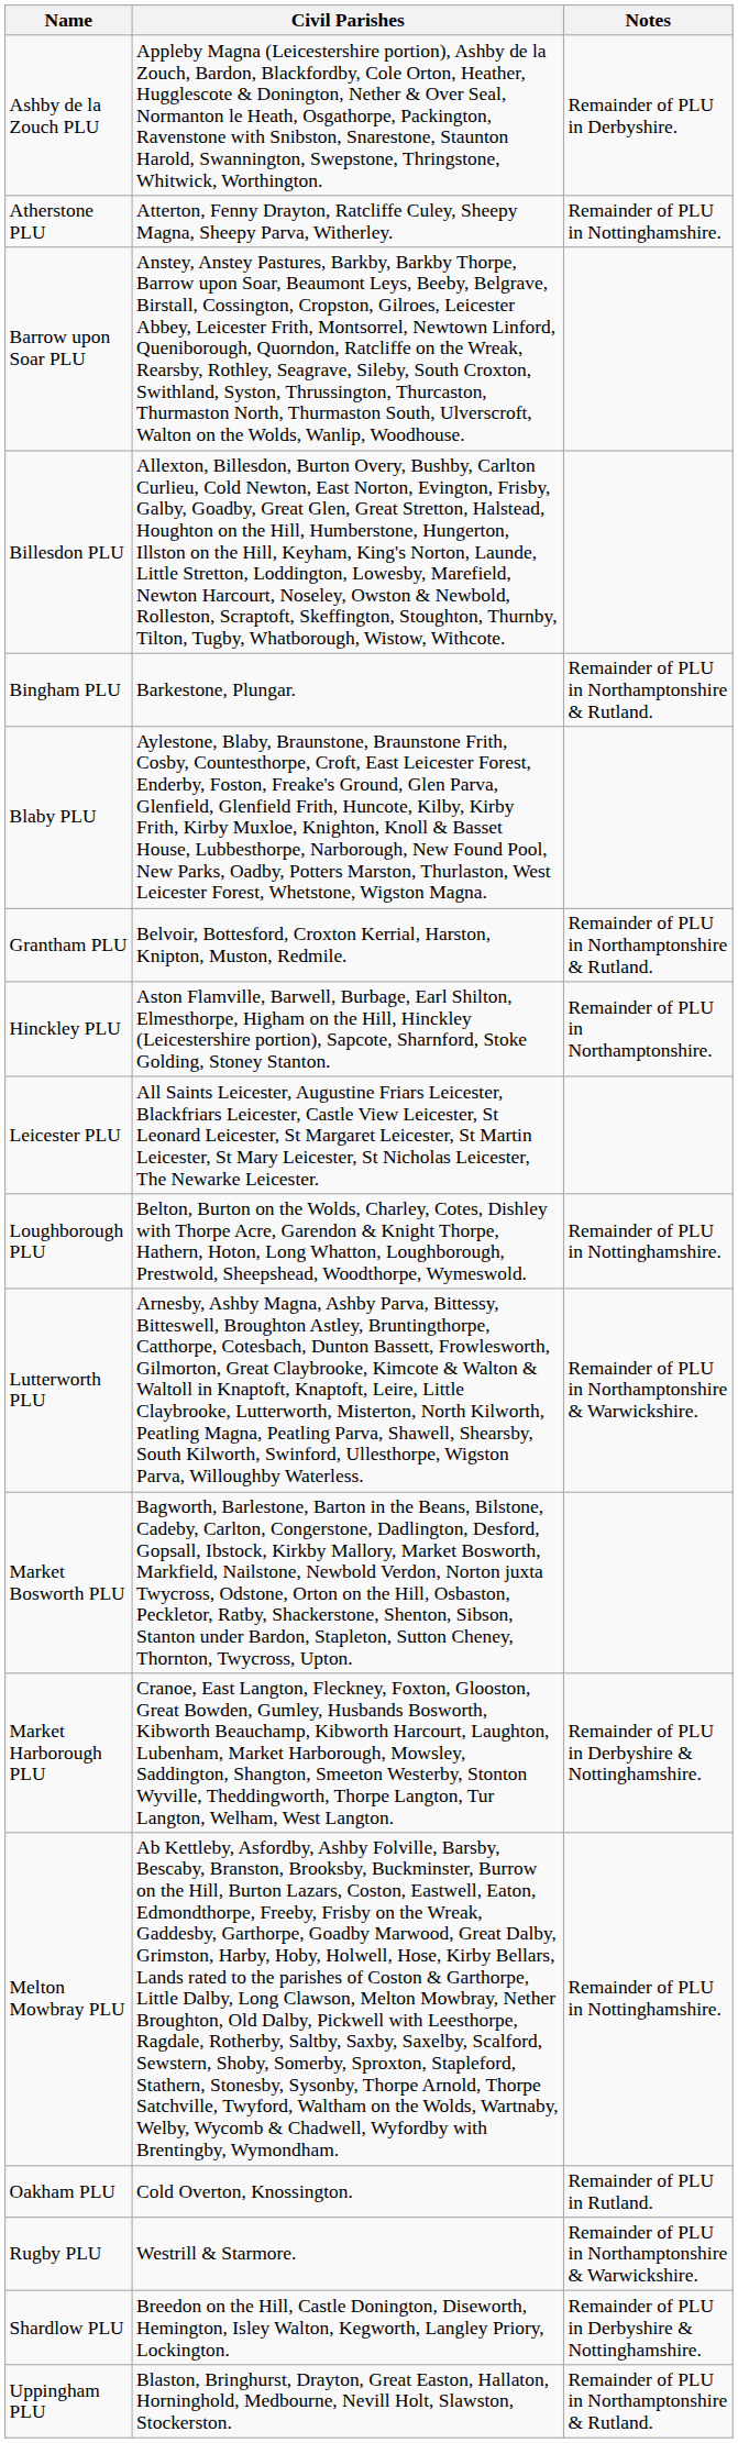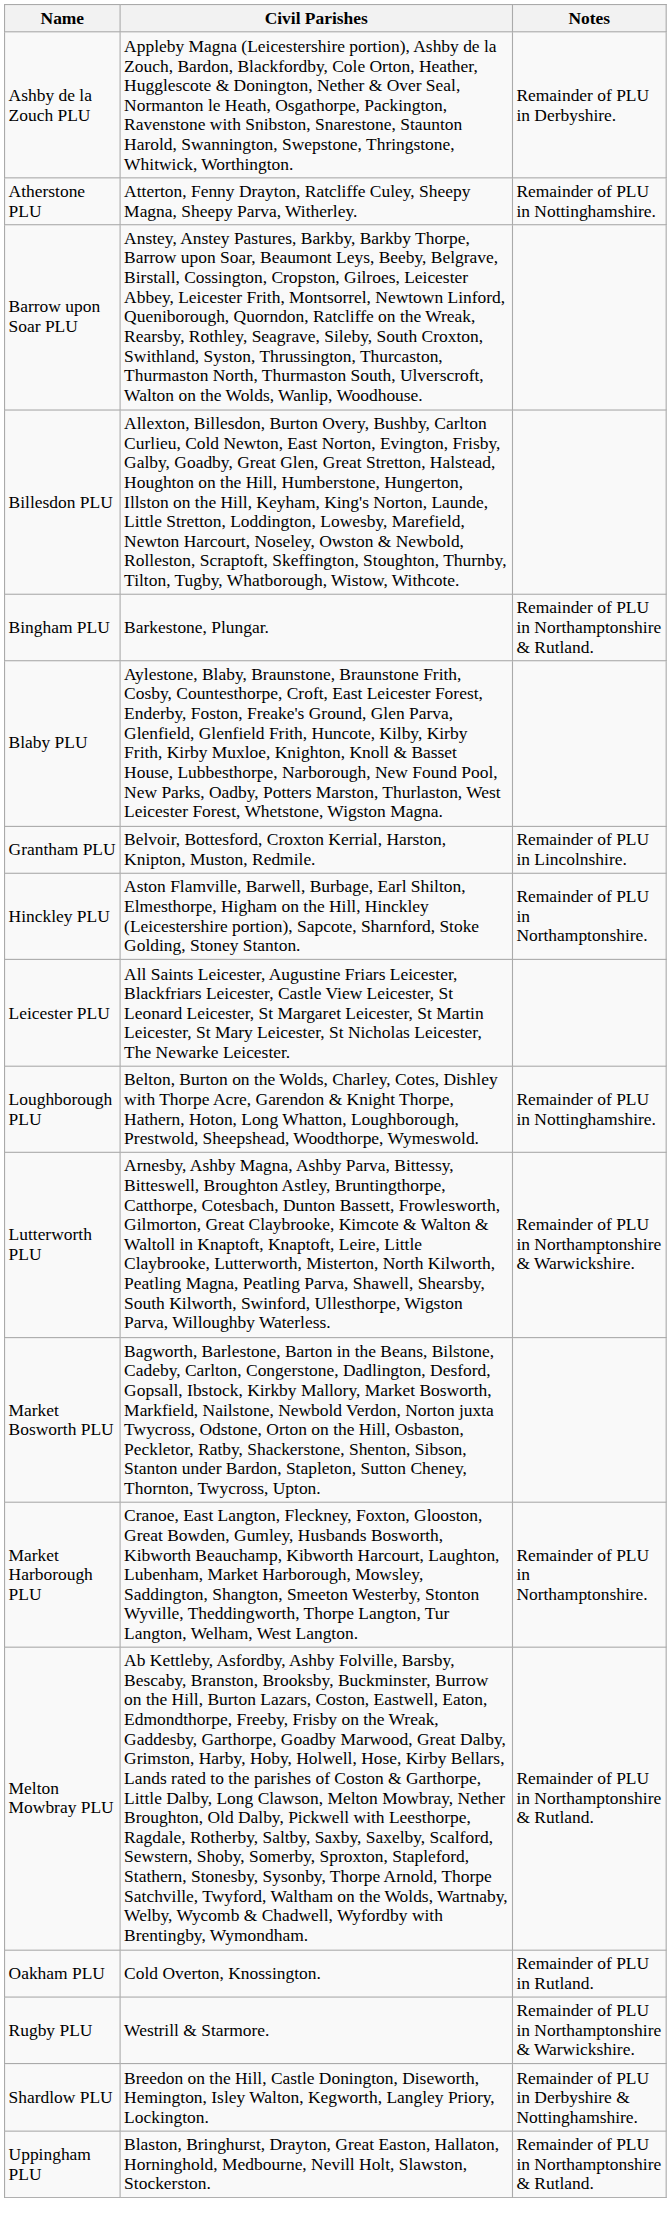 <table class="wikitable">
 <tr>
 <th>Name</th>
 <th>Civil Parishes</th>
 <th>Notes</th>
 </tr>
 <tr>
 <td>Ashby de la Zouch PLU</td>
 <td>Appleby Magna (Leicestershire portion), Ashby de la Zouch, Bardon, Blackfordby, Cole Orton, Heather, Hugglescote & Donington, Nether & Over Seal, Normanton le Heath, Osgathorpe, Packington, Ravenstone with Snibston, Snarestone, Staunton Harold, Swannington, Swepstone, Thringstone, Whitwick, Worthington.</td>
 <td>Remainder of PLU in Derbyshire.</td>
 </tr>
 <tr>
 <td>Atherstone PLU</td>
 <td>Atterton, Fenny Drayton, Ratcliffe Culey, Sheepy Magna, Sheepy Parva, Witherley.</td>
 <td>Remainder of PLU in Nottinghamshire.</td>
 </tr>
 <tr>
 <td>Barrow upon Soar PLU</td>
 <td>Anstey, Anstey Pastures, Barkby, Barkby Thorpe, Barrow upon Soar, Beaumont Leys, Beeby, Belgrave, Birstall, Cossington, Cropston, Gilroes, Leicester Abbey, Leicester Frith, Montsorrel, Newtown Linford, Queniborough, Quorndon, Ratcliffe on the Wreak, Rearsby, Rothley, Seagrave, Sileby, South Croxton, Swithland, Syston, Thrussington, Thurcaston, Thurmaston North, Thurmaston South, Ulverscroft, Walton on the Wolds, Wanlip, Woodhouse.</td>
 <td></td>
 </tr>
 <tr>
 <td>Billesdon PLU</td>
 <td>Allexton, Billesdon, Burton Overy, Bushby, Carlton Curlieu, Cold Newton, East Norton, Evington, Frisby, Galby, Goadby, Great Glen, Great Stretton, Halstead, Houghton on the Hill, Humberstone, Hungerton, Illston on the Hill, Keyham, King's Norton, Launde, Little Stretton, Loddington, Lowesby, Marefield, Newton Harcourt, Noseley, Owston & Newbold, Rolleston, Scraptoft, Skeffington, Stoughton, Thurnby, Tilton, Tugby, Whatborough, Wistow, Withcote.</td>
 <td></td>
 </tr>
 <tr>
 <td>Bingham PLU</td>
 <td>Barkestone, Plungar.</td>
 <td>Remainder of PLU in Northamptonshire & Rutland.</td>
 </tr>
 <tr>
 <td>Blaby PLU</td>
 <td>Aylestone, Blaby, Braunstone, Braunstone Frith, Cosby, Countesthorpe, Croft, East Leicester Forest, Enderby, Foston, Freake's Ground, Glen Parva, Glenfield, Glenfield Frith, Huncote, Kilby, Kirby Frith, Kirby Muxloe, Knighton, Knoll & Basset House, Lubbesthorpe, Narborough, New Found Pool, New Parks, Oadby, Potters Marston, Thurlaston, West Leicester Forest, Whetstone, Wigston Magna.</td>
 <td></td>
 </tr>
 <tr>
 <td>Grantham PLU</td>
 <td>Belvoir, Bottesford, Croxton Kerrial, Harston, Knipton, Muston, Redmile.</td>
-<td>Remainder of PLU in Northamptonshire & Rutland.</td>
+<td>Remainder of PLU in Lincolnshire.</td>
 </tr>
 <tr>
 <td>Hinckley PLU</td>
 <td>Aston Flamville, Barwell, Burbage, Earl Shilton, Elmesthorpe, Higham on the Hill, Hinckley (Leicestershire portion), Sapcote, Sharnford, Stoke Golding, Stoney Stanton.</td>
 <td>Remainder of PLU in Northamptonshire.</td>
 </tr>
 <tr>
 <td>Leicester PLU</td>
 <td>All Saints Leicester, Augustine Friars Leicester, Blackfriars Leicester, Castle View Leicester, St Leonard Leicester, St Margaret Leicester, St Martin Leicester, St Mary Leicester, St Nicholas Leicester, The Newarke Leicester.</td>
 <td></td>
 </tr>
 <tr>
 <td>Loughborough PLU</td>
 <td>Belton, Burton on the Wolds, Charley, Cotes, Dishley with Thorpe Acre, Garendon & Knight Thorpe, Hathern, Hoton, Long Whatton, Loughborough, Prestwold, Sheepshead, Woodthorpe, Wymeswold.</td>
 <td>Remainder of PLU in Nottinghamshire.</td>
 </tr>
 <tr>
 <td>Lutterworth PLU</td>
 <td>Arnesby, Ashby Magna, Ashby Parva, Bittessy, Bitteswell, Broughton Astley, Bruntingthorpe, Catthorpe, Cotesbach, Dunton Bassett, Frowlesworth, Gilmorton, Great Claybrooke, Kimcote & Walton & Waltoll in Knaptoft, Knaptoft, Leire, Little Claybrooke, Lutterworth, Misterton, North Kilworth, Peatling Magna, Peatling Parva, Shawell, Shearsby, South Kilworth, Swinford, Ullesthorpe, Wigston Parva, Willoughby Waterless.</td>
 <td>Remainder of PLU in Northamptonshire & Warwickshire.</td>
 </tr>
 <tr>
 <td>Market Bosworth PLU</td>
 <td>Bagworth, Barlestone, Barton in the Beans, Bilstone, Cadeby, Carlton, Congerstone, Dadlington, Desford, Gopsall, Ibstock, Kirkby Mallory, Market Bosworth, Markfield, Nailstone, Newbold Verdon, Norton juxta Twycross, Odstone, Orton on the Hill, Osbaston, Peckletor, Ratby, Shackerstone, Shenton, Sibson, Stanton under Bardon, Stapleton, Sutton Cheney, Thornton, Twycross, Upton.</td>
 <td></td>
 </tr>
 <tr>
 <td>Market Harborough PLU</td>
 <td>Cranoe, East Langton, Fleckney, Foxton, Glooston, Great Bowden, Gumley, Husbands Bosworth, Kibworth Beauchamp, Kibworth Harcourt, Laughton, Lubenham, Market Harborough, Mowsley, Saddington, Shangton, Smeeton Westerby, Stonton Wyville, Theddingworth, Thorpe Langton, Tur Langton, Welham, West Langton.</td>
-<td>Remainder of PLU in Derbyshire & Nottinghamshire.</td>
+<td>Remainder of PLU in Northamptonshire.</td>
 </tr>
 <tr>
 <td>Melton Mowbray PLU</td>
 <td>Ab Kettleby, Asfordby, Ashby Folville, Barsby, Bescaby, Branston, Brooksby, Buckminster, Burrow on the Hill, Burton Lazars, Coston, Eastwell, Eaton, Edmondthorpe, Freeby, Frisby on the Wreak, Gaddesby, Garthorpe, Goadby Marwood, Great Dalby, Grimston, Harby, Hoby, Holwell, Hose, Kirby Bellars, Lands rated to the parishes of Coston & Garthorpe, Little Dalby, Long Clawson, Melton Mowbray, Nether Broughton, Old Dalby, Pickwell with Leesthorpe, Ragdale, Rotherby, Saltby, Saxby, Saxelby, Scalford, Sewstern, Shoby, Somerby, Sproxton, Stapleford, Stathern, Stonesby, Sysonby, Thorpe Arnold, Thorpe Satchville, Twyford, Waltham on the Wolds, Wartnaby, Welby, Wycomb & Chadwell, Wyfordby with Brentingby, Wymondham.</td>
-<td>Remainder of PLU in Nottinghamshire.</td>
+<td>Remainder of PLU in Northamptonshire & Rutland.</td>
 </tr>
 <tr>
 <td>Oakham PLU</td>
 <td>Cold Overton, Knossington.</td>
 <td>Remainder of PLU in Rutland.</td>
 </tr>
 <tr>
 <td>Rugby PLU</td>
 <td>Westrill & Starmore.</td>
 <td>Remainder of PLU in Northamptonshire & Warwickshire.</td>
 </tr>
 <tr>
 <td>Shardlow PLU</td>
 <td>Breedon on the Hill, Castle Donington, Diseworth, Hemington, Isley Walton, Kegworth, Langley Priory, Lockington.</td>
 <td>Remainder of PLU in Derbyshire & Nottinghamshire.</td>
 </tr>
 <tr>
 <td>Uppingham PLU</td>
 <td>Blaston, Bringhurst, Drayton, Great Easton, Hallaton, Horninghold, Medbourne, Nevill Holt, Slawston, Stockerston.</td>
 <td>Remainder of PLU in Northamptonshire & Rutland.</td>
 </tr>
 </table>
